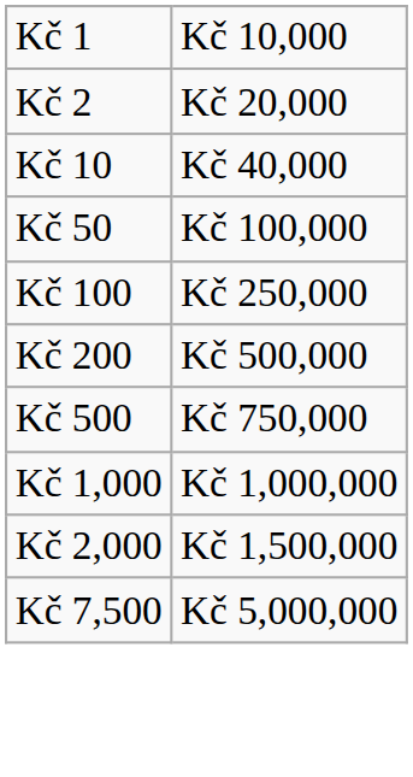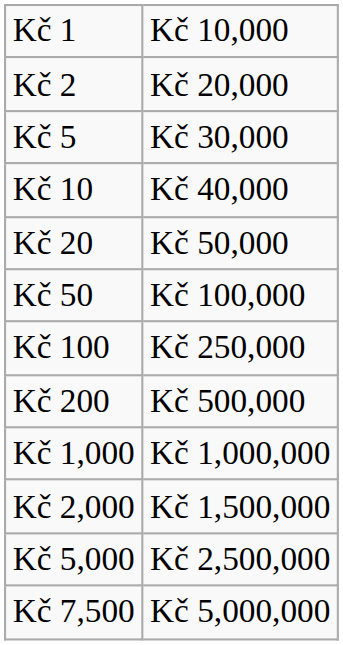 <table class="wikitable">
 <tr>
 <td>Kč 1</td>
 <td>Kč 10,000</td>
 </tr>
 <tr>
 <td>Kč 2</td>
 <td>Kč 20,000</td>
 </tr>
 <tr>
+<td>Kč 5</td>
+<td>Kč 30,000</td>
+</tr>
+<tr>
 <td>Kč 10</td>
 <td>Kč 40,000</td>
+</tr>
+<tr>
+<td>Kč 20</td>
+<td>Kč 50,000</td>
 </tr>
 <tr>
 <td>Kč 50</td>
 <td>Kč 100,000</td>
 </tr>
 <tr>
 <td>Kč 100</td>
 <td>Kč 250,000</td>
 </tr>
 <tr>
 <td>Kč 200</td>
 <td>Kč 500,000</td>
 </tr>
 <tr>
-<td>Kč 500</td>
-<td>Kč 750,000</td>
-</tr>
-<tr>
 <td>Kč 1,000</td>
 <td>Kč 1,000,000</td>
 </tr>
 <tr>
 <td>Kč 2,000</td>
 <td>Kč 1,500,000</td>
 </tr>
 <tr>
+<td>Kč 5,000</td>
+<td>Kč 2,500,000</td>
+</tr>
+<tr>
 <td>Kč 7,500</td>
 <td>Kč 5,000,000</td>
 </tr>
 </table>
